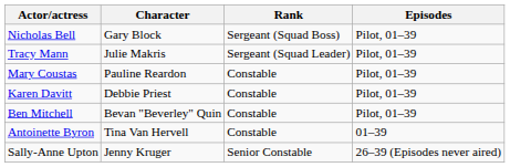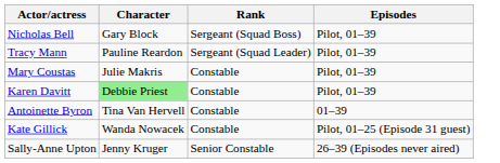 <table class="wikitable">
 <tr>
 <th>Actor/actress</th>
 <th>Character</th>
 <th>Rank</th>
 <th>Episodes</th>
 </tr>
 <tr>
 <td><a href='#'>Nicholas Bell</a></td>
 <td>Gary Block</td>
 <td>Sergeant (Squad Boss)</td>
 <td>Pilot, 01–39</td>
 </tr>
 <tr>
 <td><a href='#'>Tracy Mann</a></td>
-<td>Julie Makris</td>
+<td>Pauline Reardon</td>
 <td>Sergeant (Squad Leader)</td>
 <td>Pilot, 01–39</td>
 </tr>
 <tr>
 <td><a href='#'>Mary Coustas</a></td>
-<td>Pauline Reardon</td>
+<td>Julie Makris</td>
 <td>Constable</td>
 <td>Pilot, 01–39</td>
 </tr>
 <tr>
 <td><a href='#'>Karen Davitt</a></td>
-<td>Debbie Priest</td>
-<td>Constable</td>
-<td>Pilot, 01–39</td>
-</tr>
-<tr>
-<td><a href='#'>Ben Mitchell</a></td>
-<td>Bevan "Beverley" Quin</td>
+<td style="background: lightgreen;">Debbie Priest</td>
 <td>Constable</td>
 <td>Pilot, 01–39</td>
 </tr>
 <tr>
 <td><a href='#'>Antoinette Byron</a></td>
 <td>Tina Van Hervell</td>
 <td>Constable</td>
 <td>01–39</td>
 </tr>
 <tr>
+<td><a href='#'>Kate Gillick</a></td>
+<td>Wanda Nowacek</td>
+<td>Constable</td>
+<td>Pilot, 01–25 (Episode 31 guest)</td>
+</tr>
+<tr>
 <td>Sally-Anne Upton</td>
 <td>Jenny Kruger</td>
 <td>Senior Constable</td>
 <td>26–39 (Episodes never aired)</td>
 </tr>
 </table>
